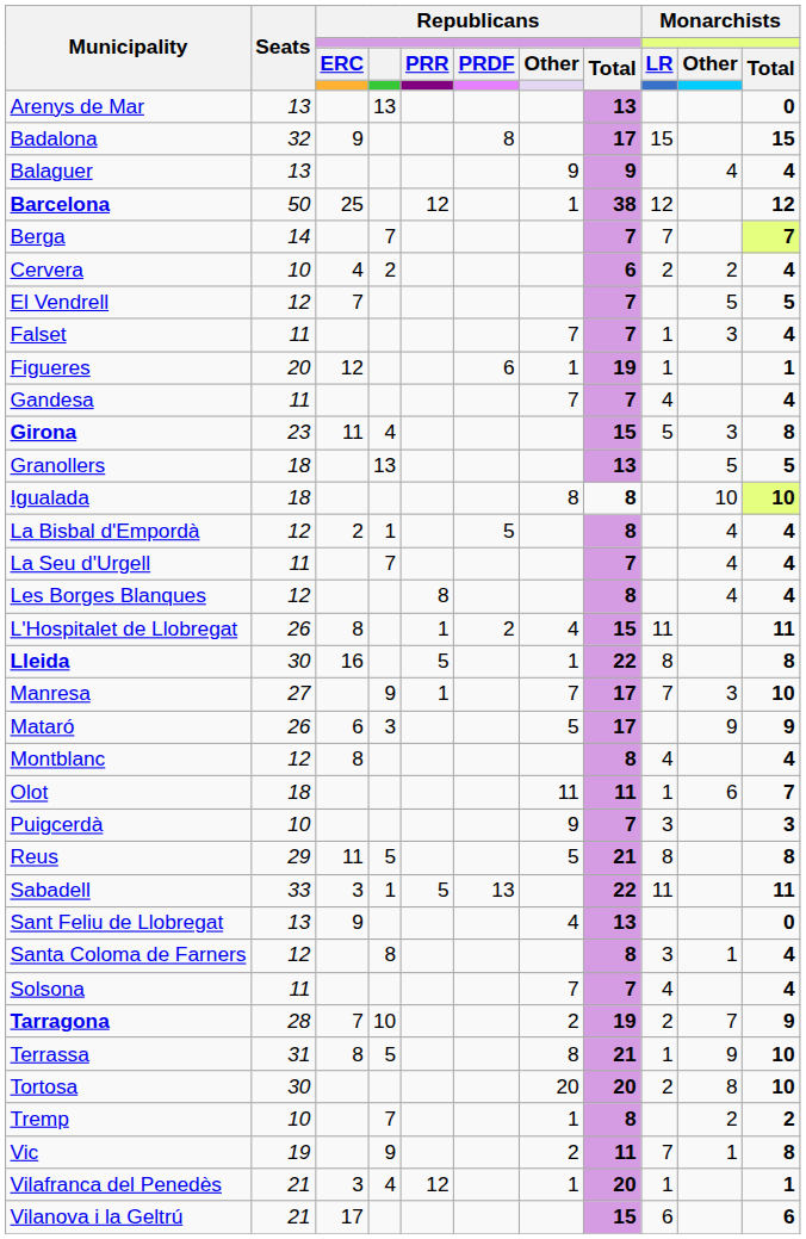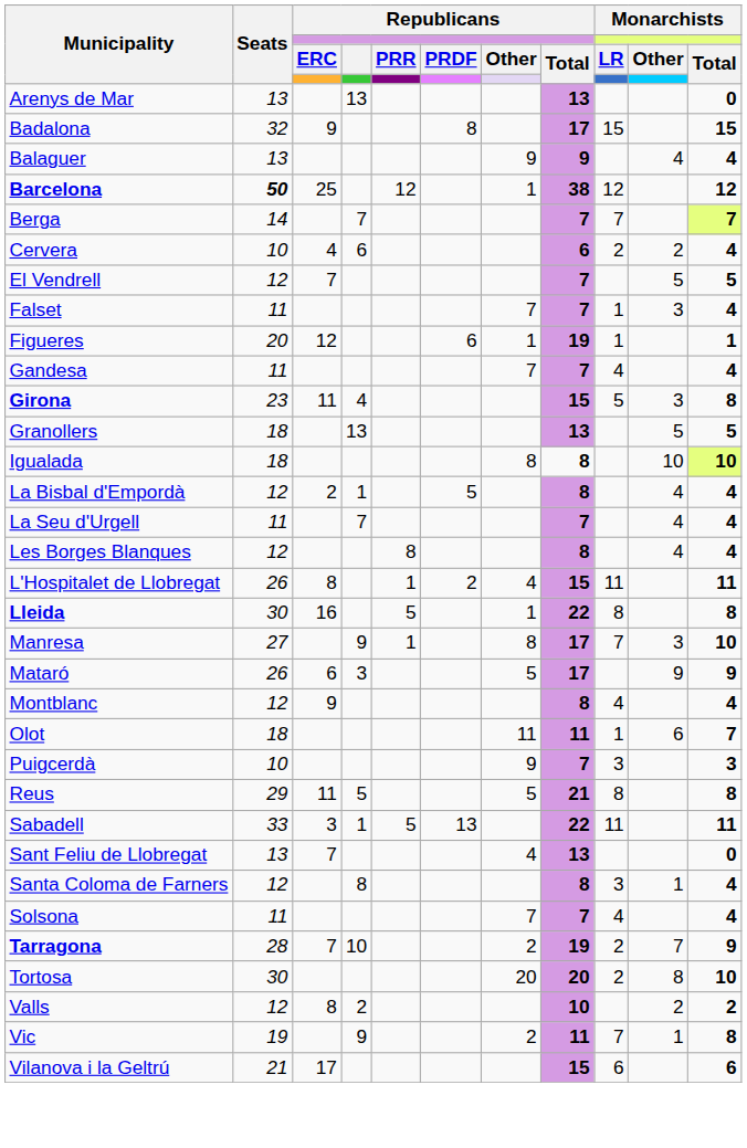 <table class="wikitable mw-collapsible mw-collapsed">
 <tr>
 <th rowspan=4>Municipality</th>
 <th rowspan=4>Seats</th>
 <th colspan=6>Republicans</th>
 <th colspan=3>Monarchists</th>
 </tr>
 <tr>
 <th colspan=6 style="background-color:#d59be3"></th>
 <th colspan=3 style="background-color:#e5ff7f"></th>
 </tr>
 <tr>
 <th style="text-align: center;"><a href='#'>ERC</a></th>
 <th style="text-align: center;"></th>
 <th style="text-align: center;"><a href='#'>PRR</a></th>
 <th style="text-align: center;"><a href='#'>PRDF</a></th>
 <th style="text-align: center;">Other</th>
 <th style="text-align: center;" rowspan=2>Total</th>
 <th style="text-align: center;"><a href='#'>LR</a></th>
 <th style="text-align: center;">Other</th>
 <th style="text-align: center;" rowspan=2>Total</th>
 </tr>
 <tr>
 <th style="background-color:#ffb232"></th>
 <th style="background-color:#37c837"></th>
 <th style="background-color:#800080"></th>
 <th style="background-color:#e580ff"></th>
 <th style="background-color:#e3d7f4"></th>
 <th style="background-color:#3771c8"></th>
 <th style="background-color:#00ccff"></th>
 </tr>
 <tr>
 <td><a href='#'>Arenys de Mar</a></td>
 <td style="text-align: right; font-style: italic;">13</td>
 <td style="text-align: right;"></td>
 <td style="text-align: right;">13</td>
 <td style="text-align: right;"></td>
 <td style="text-align: right;"></td>
 <td style="text-align: right;"></td>
 <td style="background-color:#d59be3;text-align: right; font-weight: bold;">13</td>
 <td style="text-align: right;"></td>
 <td style="text-align: right;"></td>
 <td style="text-align: right; font-weight: bold;">0</td>
 </tr>
 <tr>
 <td><a href='#'>Badalona</a></td>
 <td style="text-align: right; font-style: italic;">32</td>
 <td style="text-align: right;">9</td>
 <td style="text-align: right;"></td>
 <td style="text-align: right;"></td>
 <td style="text-align: right;">8</td>
 <td style="text-align: right;"></td>
 <td style="background-color:#d59be3;text-align: right; font-weight: bold;">17</td>
 <td style="text-align: right;">15</td>
 <td style="text-align: right;"></td>
 <td style="text-align: right; font-weight: bold;">15</td>
 </tr>
 <tr>
 <td><a href='#'>Balaguer</a></td>
 <td style="text-align: right; font-style: italic;">13</td>
 <td style="text-align: right;"></td>
 <td style="text-align: right;"></td>
 <td style="text-align: right;"></td>
 <td style="text-align: right;"></td>
 <td style="text-align: right;">9</td>
 <td style="background-color:#d59be3;text-align: right; font-weight: bold;">9</td>
 <td style="text-align: right;"></td>
 <td style="text-align: right;">4</td>
 <td style="text-align: right; font-weight: bold;">4</td>
 </tr>
 <tr>
 <td><strong><a href='#'>Barcelona</a></strong></td>
-<td style="text-align: right; font-style: italic;">50</td>
+<td style="text-align: right; font-style: italic;"><strong>50</strong></td>
 <td style="text-align: right;">25</td>
 <td style="text-align: right;"></td>
 <td style="text-align: right;">12</td>
 <td style="text-align: right;"></td>
 <td style="text-align: right;">1</td>
 <td style="background-color:#d59be3;text-align: right; font-weight: bold;">38</td>
 <td style="text-align: right;">12</td>
 <td style="text-align: right;"></td>
 <td style="text-align: right; font-weight: bold;">12</td>
 </tr>
 <tr>
 <td><a href='#'>Berga</a></td>
 <td style="text-align: right; font-style: italic;">14</td>
 <td style="text-align: right;"></td>
 <td style="text-align: right;">7</td>
 <td style="text-align: right;"></td>
 <td style="text-align: right;"></td>
 <td style="text-align: right;"></td>
 <td style="background-color:#d59be3;text-align: right; font-weight: bold;">7</td>
 <td style="text-align: right;">7</td>
 <td style="text-align: right;"></td>
 <td style="background-color:#e5ff7f;text-align: right; font-weight: bold;">7</td>
 </tr>
 <tr>
 <td><a href='#'>Cervera</a></td>
 <td style="text-align: right; font-style: italic;">10</td>
 <td style="text-align: right;">4</td>
-<td style="text-align: right;">2</td>
+<td style="text-align: right;">6</td>
 <td style="text-align: right;"></td>
 <td style="text-align: right;"></td>
 <td style="text-align: right;"></td>
 <td style="background-color:#d59be3;text-align: right; font-weight: bold;">6</td>
 <td style="text-align: right;">2</td>
 <td style="text-align: right;">2</td>
 <td style="text-align: right; font-weight: bold;">4</td>
 </tr>
 <tr>
 <td><a href='#'>El Vendrell</a></td>
 <td style="text-align: right; font-style: italic;">12</td>
 <td style="text-align: right;">7</td>
 <td style="text-align: right;"></td>
 <td style="text-align: right;"></td>
 <td style="text-align: right;"></td>
 <td style="text-align: right;"></td>
 <td style="background-color:#d59be3;text-align: right; font-weight: bold;">7</td>
 <td style="text-align: right;"></td>
 <td style="text-align: right;">5</td>
 <td style="text-align: right; font-weight: bold;">5</td>
 </tr>
 <tr>
 <td><a href='#'>Falset</a></td>
 <td style="text-align: right; font-style: italic;">11</td>
 <td style="text-align: right;"></td>
 <td style="text-align: right;"></td>
 <td style="text-align: right;"></td>
 <td style="text-align: right;"></td>
 <td style="text-align: right;">7</td>
 <td style="background-color:#d59be3;text-align: right; font-weight: bold;">7</td>
 <td style="text-align: right;">1</td>
 <td style="text-align: right;">3</td>
 <td style="text-align: right; font-weight: bold;">4</td>
 </tr>
 <tr>
 <td><a href='#'>Figueres</a></td>
 <td style="text-align: right; font-style: italic;">20</td>
 <td style="text-align: right;">12</td>
 <td style="text-align: right;"></td>
 <td style="text-align: right;"></td>
 <td style="text-align: right;">6</td>
 <td style="text-align: right;">1</td>
 <td style="background-color:#d59be3;text-align: right; font-weight: bold;">19</td>
 <td style="text-align: right;">1</td>
 <td style="text-align: right;"></td>
 <td style="text-align: right; font-weight: bold;">1</td>
 </tr>
 <tr>
 <td><a href='#'>Gandesa</a></td>
 <td style="text-align: right; font-style: italic;">11</td>
 <td style="text-align: right;"></td>
 <td style="text-align: right;"></td>
 <td style="text-align: right;"></td>
 <td style="text-align: right;"></td>
 <td style="text-align: right;">7</td>
 <td style="background-color:#d59be3;text-align: right; font-weight: bold;">7</td>
 <td style="text-align: right;">4</td>
 <td style="text-align: right;"></td>
 <td style="text-align: right; font-weight: bold;">4</td>
 </tr>
 <tr>
 <td><strong><a href='#'>Girona</a></strong></td>
 <td style="text-align: right; font-style: italic;">23</td>
 <td style="text-align: right;">11</td>
 <td style="text-align: right;">4</td>
 <td style="text-align: right;"></td>
 <td style="text-align: right;"></td>
 <td style="text-align: right;"></td>
 <td style="background-color:#d59be3;text-align: right; font-weight: bold;">15</td>
 <td style="text-align: right;">5</td>
 <td style="text-align: right;">3</td>
 <td style="text-align: right; font-weight: bold;">8</td>
 </tr>
 <tr>
 <td><a href='#'>Granollers</a></td>
 <td style="text-align: right; font-style: italic;">18</td>
 <td style="text-align: right;"></td>
 <td style="text-align: right;">13</td>
 <td style="text-align: right;"></td>
 <td style="text-align: right;"></td>
 <td style="text-align: right;"></td>
 <td style="background-color:#d59be3;text-align: right; font-weight: bold;">13</td>
 <td style="text-align: right;"></td>
 <td style="text-align: right;">5</td>
 <td style="text-align: right; font-weight: bold;">5</td>
 </tr>
 <tr>
 <td><a href='#'>Igualada</a></td>
 <td style="text-align: right; font-style: italic;">18</td>
 <td style="text-align: right;"></td>
 <td style="text-align: right;"></td>
 <td style="text-align: right;"></td>
 <td style="text-align: right;"></td>
 <td style="text-align: right;">8</td>
 <td style="text-align: right; font-weight: bold;">8</td>
 <td style="text-align: right;"></td>
 <td style="text-align: right;">10</td>
 <td style="background-color:#e5ff7f;text-align: right; font-weight: bold;">10</td>
 </tr>
 <tr>
 <td><a href='#'>La Bisbal d'Empordà</a></td>
 <td style="text-align: right; font-style: italic;">12</td>
 <td style="text-align: right;">2</td>
 <td style="text-align: right;">1</td>
 <td style="text-align: right;"></td>
 <td style="text-align: right;">5</td>
 <td style="text-align: right;"></td>
 <td style="background-color:#d59be3;text-align: right; font-weight: bold;">8</td>
 <td style="text-align: right;"></td>
 <td style="text-align: right;">4</td>
 <td style="text-align: right; font-weight: bold;">4</td>
 </tr>
 <tr>
 <td><a href='#'>La Seu d'Urgell</a></td>
 <td style="text-align: right; font-style: italic;">11</td>
 <td style="text-align: right;"></td>
 <td style="text-align: right;">7</td>
 <td style="text-align: right;"></td>
 <td style="text-align: right;"></td>
 <td style="text-align: right;"></td>
 <td style="background-color:#d59be3;text-align: right; font-weight: bold;">7</td>
 <td style="text-align: right;"></td>
 <td style="text-align: right;">4</td>
 <td style="text-align: right; font-weight: bold;">4</td>
 </tr>
 <tr>
 <td><a href='#'>Les Borges Blanques</a></td>
 <td style="text-align: right; font-style: italic;">12</td>
 <td style="text-align: right;"></td>
 <td style="text-align: right;"></td>
 <td style="text-align: right;">8</td>
 <td style="text-align: right;"></td>
 <td style="text-align: right;"></td>
 <td style="background-color:#d59be3;text-align: right; font-weight: bold;">8</td>
 <td style="text-align: right;"></td>
 <td style="text-align: right;">4</td>
 <td style="text-align: right; font-weight: bold;">4</td>
 </tr>
 <tr>
 <td><a href='#'>L'Hospitalet de Llobregat</a></td>
 <td style="text-align: right; font-style: italic;">26</td>
 <td style="text-align: right;">8</td>
 <td style="text-align: right;"></td>
 <td style="text-align: right;">1</td>
 <td style="text-align: right;">2</td>
 <td style="text-align: right;">4</td>
 <td style="background-color:#d59be3;text-align: right; font-weight: bold;">15</td>
 <td style="text-align: right;">11</td>
 <td style="text-align: right;"></td>
 <td style="text-align: right; font-weight: bold;">11</td>
 </tr>
 <tr>
 <td><strong><a href='#'>Lleida</a></strong></td>
 <td style="text-align: right; font-style: italic;">30</td>
 <td style="text-align: right;">16</td>
 <td style="text-align: right;"></td>
 <td style="text-align: right;">5</td>
 <td style="text-align: right;"></td>
 <td style="text-align: right;">1</td>
 <td style="background-color:#d59be3;text-align: right; font-weight: bold;">22</td>
 <td style="text-align: right;">8</td>
 <td style="text-align: right;"></td>
 <td style="text-align: right; font-weight: bold;">8</td>
 </tr>
 <tr>
 <td><a href='#'>Manresa</a></td>
 <td style="text-align: right; font-style: italic;">27</td>
 <td style="text-align: right;"></td>
 <td style="text-align: right;">9</td>
 <td style="text-align: right;">1</td>
 <td style="text-align: right;"></td>
-<td style="text-align: right;">7</td>
+<td style="text-align: right;">8</td>
 <td style="background-color:#d59be3;text-align: right; font-weight: bold;">17</td>
 <td style="text-align: right;">7</td>
 <td style="text-align: right;">3</td>
 <td style="text-align: right; font-weight: bold;">10</td>
 </tr>
 <tr>
 <td><a href='#'>Mataró</a></td>
 <td style="text-align: right; font-style: italic;">26</td>
 <td style="text-align: right;">6</td>
 <td style="text-align: right;">3</td>
 <td style="text-align: right;"></td>
 <td style="text-align: right;"></td>
 <td style="text-align: right;">5</td>
 <td style="background-color:#d59be3;text-align: right; font-weight: bold;">17</td>
 <td style="text-align: right;"></td>
 <td style="text-align: right;">9</td>
 <td style="text-align: right; font-weight: bold;">9</td>
 </tr>
 <tr>
 <td><a href='#'>Montblanc</a></td>
 <td style="text-align: right; font-style: italic;">12</td>
-<td style="text-align: right;">8</td>
+<td style="text-align: right;">9</td>
 <td style="text-align: right;"></td>
 <td style="text-align: right;"></td>
 <td style="text-align: right;"></td>
 <td style="text-align: right;"></td>
 <td style="background-color:#d59be3;text-align: right; font-weight: bold;">8</td>
 <td style="text-align: right;">4</td>
 <td style="text-align: right;"></td>
 <td style="text-align: right; font-weight: bold;">4</td>
 </tr>
 <tr>
 <td><a href='#'>Olot</a></td>
 <td style="text-align: right; font-style: italic;">18</td>
 <td style="text-align: right;"></td>
 <td style="text-align: right;"></td>
 <td style="text-align: right;"></td>
 <td style="text-align: right;"></td>
 <td style="text-align: right;">11</td>
 <td style="background-color:#d59be3;text-align: right; font-weight: bold;">11</td>
 <td style="text-align: right;">1</td>
 <td style="text-align: right;">6</td>
 <td style="text-align: right; font-weight: bold;">7</td>
 </tr>
 <tr>
 <td><a href='#'>Puigcerdà</a></td>
 <td style="text-align: right; font-style: italic;">10</td>
 <td style="text-align: right;"></td>
 <td style="text-align: right;"></td>
 <td style="text-align: right;"></td>
 <td style="text-align: right;"></td>
 <td style="text-align: right;">9</td>
 <td style="background-color:#d59be3;text-align: right; font-weight: bold;">7</td>
 <td style="text-align: right;">3</td>
 <td style="text-align: right;"></td>
 <td style="text-align: right; font-weight: bold;">3</td>
 </tr>
 <tr>
 <td><a href='#'>Reus</a></td>
 <td style="text-align: right; font-style: italic;">29</td>
 <td style="text-align: right;">11</td>
 <td style="text-align: right;">5</td>
 <td style="text-align: right;"></td>
 <td style="text-align: right;"></td>
 <td style="text-align: right;">5</td>
 <td style="background-color:#d59be3;text-align: right; font-weight: bold;">21</td>
 <td style="text-align: right;">8</td>
 <td style="text-align: right;"></td>
 <td style="text-align: right; font-weight: bold;">8</td>
 </tr>
 <tr>
 <td><a href='#'>Sabadell</a></td>
 <td style="text-align: right; font-style: italic;">33</td>
 <td style="text-align: right;">3</td>
 <td style="text-align: right;">1</td>
 <td style="text-align: right;">5</td>
 <td style="text-align: right;">13</td>
 <td style="text-align: right;"></td>
 <td style="background-color:#d59be3;text-align: right; font-weight: bold;">22</td>
 <td style="text-align: right;">11</td>
 <td style="text-align: right;"></td>
 <td style="text-align: right; font-weight: bold;">11</td>
 </tr>
 <tr>
 <td><a href='#'>Sant Feliu de Llobregat</a></td>
 <td style="text-align: right; font-style: italic;">13</td>
-<td style="text-align: right;">9</td>
+<td style="text-align: right;">7</td>
 <td style="text-align: right;"></td>
 <td style="text-align: right;"></td>
 <td style="text-align: right;"></td>
 <td style="text-align: right;">4</td>
 <td style="background-color:#d59be3;text-align: right; font-weight: bold;">13</td>
 <td style="text-align: right;"></td>
 <td style="text-align: right;"></td>
 <td style="text-align: right; font-weight: bold;">0</td>
 </tr>
 <tr>
 <td><a href='#'>Santa Coloma de Farners</a></td>
 <td style="text-align: right; font-style: italic;">12</td>
 <td style="text-align: right;"></td>
 <td style="text-align: right;">8</td>
 <td style="text-align: right;"></td>
 <td style="text-align: right;"></td>
 <td style="text-align: right;"></td>
 <td style="background-color:#d59be3;text-align: right; font-weight: bold;">8</td>
 <td style="text-align: right;">3</td>
 <td style="text-align: right;">1</td>
 <td style="text-align: right; font-weight: bold;">4</td>
 </tr>
 <tr>
 <td><a href='#'>Solsona</a></td>
 <td style="text-align: right; font-style: italic;">11</td>
 <td style="text-align: right;"></td>
 <td style="text-align: right;"></td>
 <td style="text-align: right;"></td>
 <td style="text-align: right;"></td>
 <td style="text-align: right;">7</td>
 <td style="background-color:#d59be3;text-align: right; font-weight: bold;">7</td>
 <td style="text-align: right;">4</td>
 <td style="text-align: right;"></td>
 <td style="text-align: right; font-weight: bold;">4</td>
 </tr>
 <tr>
 <td><strong><a href='#'>Tarragona</a></strong></td>
 <td style="text-align: right; font-style: italic;">28</td>
 <td style="text-align: right;">7</td>
 <td style="text-align: right;">10</td>
 <td style="text-align: right;"></td>
 <td style="text-align: right;"></td>
 <td style="text-align: right;">2</td>
 <td style="background-color:#d59be3;text-align: right; font-weight: bold;">19</td>
 <td style="text-align: right;">2</td>
 <td style="text-align: right;">7</td>
 <td style="text-align: right; font-weight: bold;">9</td>
 </tr>
 <tr>
-<td><a href='#'>Terrassa</a></td>
-<td style="text-align: right; font-style: italic;">31</td>
-<td style="text-align: right;">8</td>
-<td style="text-align: right;">5</td>
-<td style="text-align: right;"></td>
-<td style="text-align: right;"></td>
-<td style="text-align: right;">8</td>
-<td style="background-color:#d59be3;text-align: right; font-weight: bold;">21</td>
-<td style="text-align: right;">1</td>
-<td style="text-align: right;">9</td>
-<td style="text-align: right; font-weight: bold;">10</td>
-</tr>
-<tr>
 <td><a href='#'>Tortosa</a></td>
 <td style="text-align: right; font-style: italic;">30</td>
 <td style="text-align: right;"></td>
 <td style="text-align: right;"></td>
 <td style="text-align: right;"></td>
 <td style="text-align: right;"></td>
 <td style="text-align: right;">20</td>
 <td style="background-color:#d59be3;text-align: right; font-weight: bold;">20</td>
 <td style="text-align: right;">2</td>
 <td style="text-align: right;">8</td>
 <td style="text-align: right; font-weight: bold;">10</td>
 </tr>
 <tr>
-<td><a href='#'>Tremp</a></td>
-<td style="text-align: right; font-style: italic;">10</td>
-<td style="text-align: right;"></td>
-<td style="text-align: right;">7</td>
+<td><a href='#'>Valls</a></td>
+<td style="text-align: right; font-style: italic;">12</td>
+<td style="text-align: right;">8</td>
+<td style="text-align: right;">2</td>
 <td style="text-align: right;"></td>
 <td style="text-align: right;"></td>
-<td style="text-align: right;">1</td>
-<td style="background-color:#d59be3;text-align: right; font-weight: bold;">8</td>
+<td style="text-align: right;"></td>
+<td style="background-color:#d59be3;text-align: right; font-weight: bold;">10</td>
 <td style="text-align: right;"></td>
 <td style="text-align: right;">2</td>
 <td style="text-align: right; font-weight: bold;">2</td>
 </tr>
 <tr>
 <td><a href='#'>Vic</a></td>
 <td style="text-align: right; font-style: italic;">19</td>
 <td style="text-align: right;"></td>
 <td style="text-align: right;">9</td>
 <td style="text-align: right;"></td>
 <td style="text-align: right;"></td>
 <td style="text-align: right;">2</td>
 <td style="background-color:#d59be3;text-align: right; font-weight: bold;">11</td>
 <td style="text-align: right;">7</td>
 <td style="text-align: right;">1</td>
 <td style="text-align: right; font-weight: bold;">8</td>
 </tr>
 <tr>
-<td><a href='#'>Vilafranca del Penedès</a></td>
-<td style="text-align: right; font-style: italic;">21</td>
-<td style="text-align: right;">3</td>
-<td style="text-align: right;">4</td>
-<td style="text-align: right;">12</td>
-<td style="text-align: right;"></td>
-<td style="text-align: right;">1</td>
-<td style="background-color:#d59be3;text-align: right; font-weight: bold;">20</td>
-<td style="text-align: right;">1</td>
-<td style="text-align: right;"></td>
-<td style="text-align: right; font-weight: bold;">1</td>
-</tr>
-<tr>
 <td><a href='#'>Vilanova i la Geltrú</a></td>
 <td style="text-align: right; font-style: italic;">21</td>
 <td style="text-align: right;">17</td>
 <td style="text-align: right;"></td>
 <td style="text-align: right;"></td>
 <td style="text-align: right;"></td>
 <td style="text-align: right;"></td>
 <td style="background-color:#d59be3;text-align: right; font-weight: bold;">15</td>
 <td style="text-align: right;">6</td>
 <td style="text-align: right;"></td>
 <td style="text-align: right; font-weight: bold;">6</td>
 </tr>
 </table>
